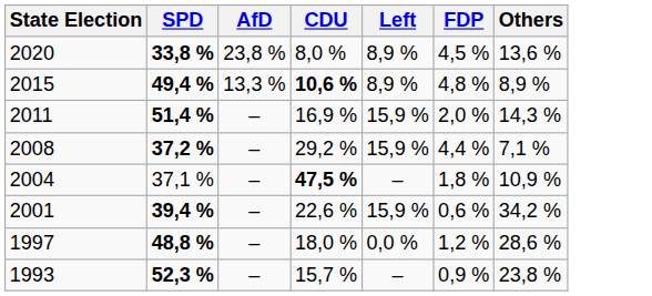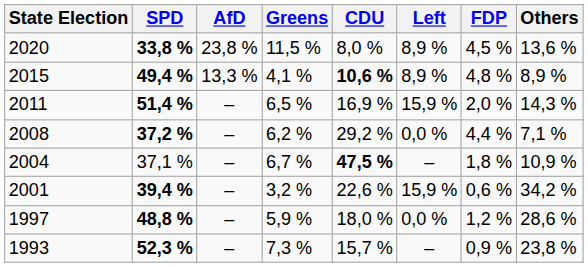 <table class="wikitable zebra">
 <tr class="hintergrundfarbe5">
 <th>State Election</th>
 <th><a href='#'>SPD</a></th>
 <th><a href='#'>AfD</a></th>
+<th><a href='#'>Greens</a></th>
 <th><a href='#'>CDU</a></th>
 <th><a href='#'>Left</a></th>
 <th><a href='#'>FDP</a></th>
 <th>Others</th>
 </tr>
 <tr>
 <td>2020</td>
 <td><strong>33,8 %</strong></td>
 <td>23,8 %</td>
+<td>11,5 %</td>
 <td>8,0 %</td>
 <td>8,9 %</td>
 <td>4,5 %</td>
 <td>13,6 %</td>
 </tr>
 <tr>
 <td>2015</td>
 <td><strong>49,4 %</strong></td>
 <td>13,3 %</td>
+<td>4,1 %</td>
 <td><strong>10,6 %</strong></td>
 <td>8,9 %</td>
 <td>4,8 %</td>
 <td>8,9 %</td>
 </tr>
 <tr>
 <td>2011</td>
 <td><strong>51,4 %</strong></td>
 <td style="text-align:center">–</td>
+<td>6,5 %</td>
 <td>16,9 %</td>
 <td>15,9 %</td>
 <td>2,0 %</td>
 <td>14,3 %</td>
 </tr>
 <tr>
 <td>2008</td>
 <td><strong>37,2 %</strong></td>
 <td style="text-align:center">–</td>
+<td>6,2 %</td>
 <td>29,2 %</td>
-<td>15,9 %</td>
+<td>0,0 %</td>
 <td>4,4 %</td>
 <td>7,1 %</td>
 </tr>
 <tr>
 <td>2004</td>
 <td>37,1 %</td>
 <td style="text-align:center">–</td>
+<td>6,7 %</td>
 <td><strong>47,5 %</strong></td>
 <td style="text-align:center">–</td>
 <td>1,8 %</td>
 <td>10,9 %</td>
 </tr>
 <tr>
 <td>2001</td>
 <td><strong>39,4 %</strong></td>
 <td style="text-align:center">–</td>
+<td>3,2 %</td>
 <td>22,6 %</td>
 <td>15,9 %</td>
 <td>0,6 %</td>
 <td>34,2 %</td>
 </tr>
 <tr>
 <td>1997</td>
 <td><strong>48,8 %</strong></td>
 <td style="text-align:center">–</td>
+<td>5,9 %</td>
 <td>18,0 %</td>
 <td>0,0 %</td>
 <td>1,2 %</td>
 <td>28,6 %</td>
 </tr>
 <tr>
 <td>1993</td>
 <td><strong>52,3 %</strong></td>
 <td style="text-align:center">–</td>
+<td>7,3 %</td>
 <td>15,7 %</td>
 <td style="text-align:center">–</td>
 <td>0,9 %</td>
 <td>23,8 %</td>
 </tr>
 </table>
